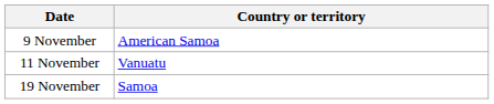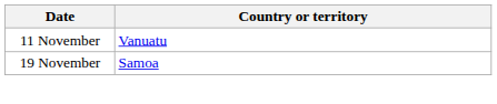 <table class="wikitable sortable">
 <tr>
 <th style="width:7em;">Date</th>
 <th style="width:25em;">Country or territory</th>
-</tr>
-<tr style="background:#fff;">
-<td style="text-align:center;">9 November</td>
-<td> <a href='#'>American Samoa</a></td>
 </tr>
 <tr style="background:#fff;">
 <td style="text-align:center;">11 November</td>
 <td> <a href='#'>Vanuatu</a></td>
 </tr>
 <tr style="background:#fff;">
 <td style="text-align:center;">19 November</td>
 <td> <a href='#'>Samoa</a></td>
 </tr>
 </table>
